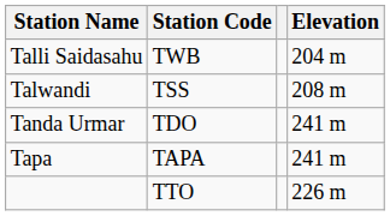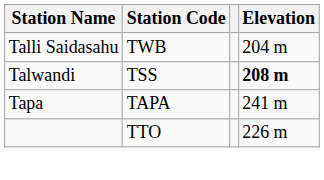 <table class="wikitable sortable">
 <tr>
 <th>Station Name</th>
 <th>Station Code</th>
 <th></th>
 <th>Elevation</th>
 </tr>
 <tr>
 <td>Talli Saidasahu</td>
 <td>TWB</td>
 <td></td>
 <td>204 m</td>
 </tr>
 <tr>
 <td>Talwandi</td>
 <td>TSS</td>
 <td></td>
-<td>208 m</td>
-</tr>
-<tr>
-<td>Tanda Urmar</td>
-<td>TDO</td>
-<td></td>
-<td>241 m</td>
+<td><strong>208 m</strong></td>
 </tr>
 <tr>
 <td>Tapa</td>
 <td>TAPA</td>
 <td></td>
 <td>241 m</td>
 </tr>
 <tr>
 <td></td>
 <td>TTO</td>
 <td></td>
 <td>226 m</td>
 </tr>
 </table>
